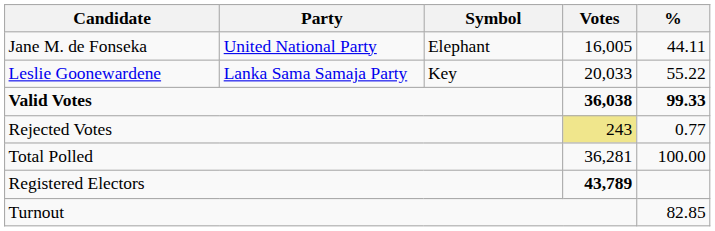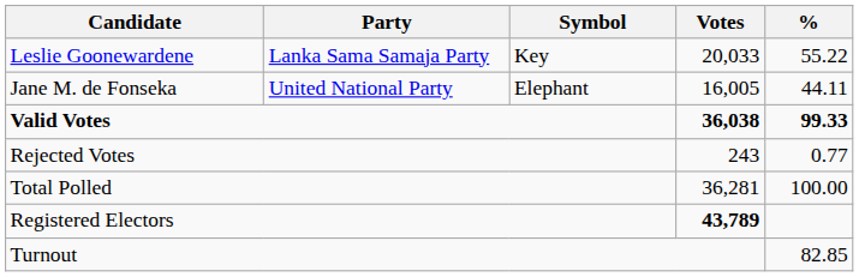 <table class="wikitable" border="1" style="text-align:right;">
 <tr>
 <th align=left width="190">Candidate</th>
 <th align=left width="180">Party</th>
 <th align=left width="120">Symbol</th>
 <th align=left width="60">Votes</th>
 <th align=left width="60">%</th>
 </tr>
 <tr>
+<td align=left><a href='#'>Leslie Goonewardene</a></td>
+<td align=left><a href='#'>Lanka Sama Samaja Party</a></td>
+<td align=left>Key</td>
+<td align=right>20,033</td>
+<td align=right>55.22</td>
+</tr>
+<tr>
 <td align=left>Jane M. de Fonseka</td>
 <td align=left><a href='#'>United National Party</a></td>
 <td align=left>Elephant</td>
 <td align=right>16,005</td>
 <td align=right>44.11</td>
-</tr>
-<tr>
-<td align=left><a href='#'>Leslie Goonewardene</a></td>
-<td align=left><a href='#'>Lanka Sama Samaja Party</a></td>
-<td align=left>Key</td>
-<td align=right>20,033</td>
-<td align=right>55.22</td>
 </tr>
 <tr>
 <td align=left colspan=3><strong>Valid Votes</strong></td>
 <td align=right><strong>36,038</strong></td>
 <td align=right><strong>99.33</strong></td>
 </tr>
 <tr>
 <td align=left colspan=3>Rejected Votes</td>
-<td align=right style="background: khaki;">243</td>
+<td align=right>243</td>
 <td align=right>0.77</td>
 </tr>
 <tr>
 <td align=left colspan=3>Total Polled</td>
 <td align=right>36,281</td>
 <td align=right>100.00</td>
 </tr>
 <tr>
 <td align=left colspan=3>Registered Electors</td>
 <td align=right><strong>43,789</strong></td>
 <td></td>
 </tr>
 <tr>
 <td align=left colspan=4>Turnout</td>
 <td align=right>82.85</td>
 </tr>
 </table>
